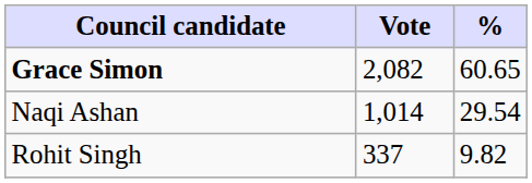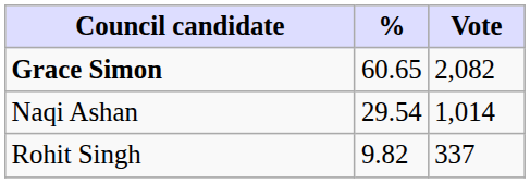 <table class="wikitable">
 <tr>
 <th style="background:#ddf; width:200px;">Council candidate</th>
+<th style="background:#ddf; width:30px;">%</th>
 <th style="background:#ddf; width:50px;">Vote</th>
-<th style="background:#ddf; width:30px;">%</th>
 </tr>
 <tr>
 <td><strong>Grace Simon</strong></td>
+<td>60.65</td>
 <td>2,082</td>
-<td>60.65</td>
 </tr>
 <tr>
 <td>Naqi Ashan</td>
+<td>29.54</td>
 <td>1,014</td>
-<td>29.54</td>
 </tr>
 <tr>
 <td>Rohit Singh</td>
+<td>9.82</td>
 <td>337</td>
-<td>9.82</td>
 </tr>
 </table>
